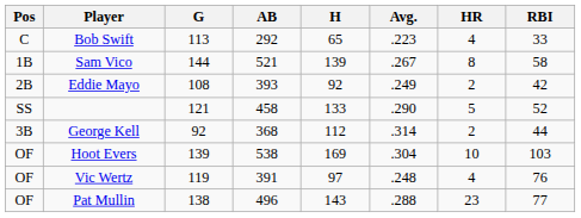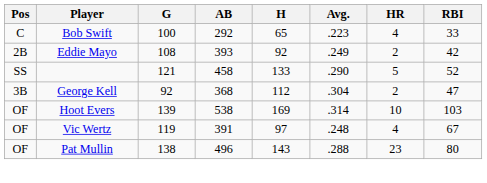 <table class="wikitable sortable">
 <tr>
 <th bgcolor="#DDDDFF" width="5%">Pos</th>
 <th bgcolor="#DDDDFF" width="16%">Player</th>
 <th bgcolor="#DDDDFF" width="9%">G</th>
 <th bgcolor="#DDDDFF" width="9%">AB</th>
 <th bgcolor="#DDDDFF" width="9%">H</th>
 <th bgcolor="#DDDDFF" width="9%">Avg.</th>
 <th bgcolor="#DDDDFF" width="9%">HR</th>
 <th bgcolor="#DDDDFF" width="9%">RBI</th>
 </tr>
 <tr align="center">
 <td>C</td>
 <td><a href='#'>Bob Swift</a></td>
-<td>113</td>
+<td>100</td>
 <td>292</td>
 <td>65</td>
 <td>.223</td>
 <td>4</td>
 <td>33</td>
-</tr>
-<tr align="center">
-<td>1B</td>
-<td><a href='#'>Sam Vico</a></td>
-<td>144</td>
-<td>521</td>
-<td>139</td>
-<td>.267</td>
-<td>8</td>
-<td>58</td>
 </tr>
 <tr align="center">
 <td>2B</td>
 <td><a href='#'>Eddie Mayo</a></td>
 <td>108</td>
 <td>393</td>
 <td>92</td>
 <td>.249</td>
 <td>2</td>
 <td>42</td>
 </tr>
 <tr align="center">
 <td>SS</td>
 <td></td>
 <td>121</td>
 <td>458</td>
 <td>133</td>
 <td>.290</td>
 <td>5</td>
 <td>52</td>
 </tr>
 <tr align="center">
 <td>3B</td>
 <td><a href='#'>George Kell</a></td>
 <td>92</td>
 <td>368</td>
 <td>112</td>
-<td>.314</td>
+<td>.304</td>
 <td>2</td>
-<td>44</td>
+<td>47</td>
 </tr>
 <tr align="center">
 <td>OF</td>
 <td><a href='#'>Hoot Evers</a></td>
 <td>139</td>
 <td>538</td>
 <td>169</td>
-<td>.304</td>
+<td>.314</td>
 <td>10</td>
 <td>103</td>
 </tr>
 <tr align="center">
 <td>OF</td>
 <td><a href='#'>Vic Wertz</a></td>
 <td>119</td>
 <td>391</td>
 <td>97</td>
 <td>.248</td>
 <td>4</td>
-<td>76</td>
+<td>67</td>
 </tr>
 <tr align="center">
 <td>OF</td>
 <td><a href='#'>Pat Mullin</a></td>
 <td>138</td>
 <td>496</td>
 <td>143</td>
 <td>.288</td>
 <td>23</td>
-<td>77</td>
+<td>80</td>
 </tr>
 </table>
